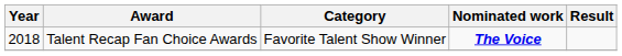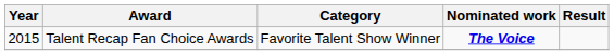 <table class="wikitable sortable" style="text-align: center;">
 <tr>
 <th>Year</th>
 <th>Award</th>
 <th>Category</th>
 <th>Nominated work</th>
 <th>Result</th>
 </tr>
 <tr>
-<td>2018</td>
+<td>2015</td>
 <td>Talent Recap Fan Choice Awards</td>
 <td>Favorite Talent Show Winner</td>
 <td><strong><em><a href='#'>The Voice</a></em></strong></td>
 <td></td>
 </tr>
 <tr>
 </tr>
 </table>
